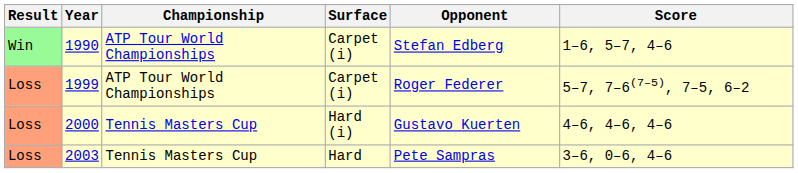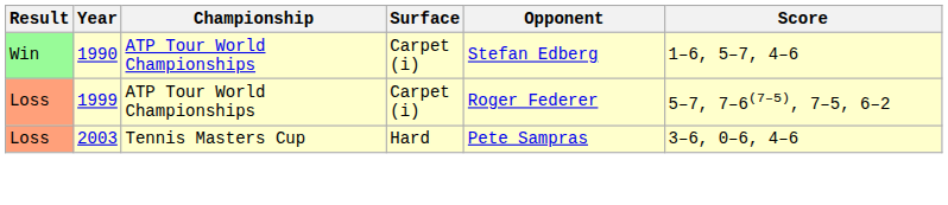 <table class="sortable wikitable">
 <tr>
 <th>Result</th>
 <th>Year</th>
 <th width=200>Championship</th>
 <th width=50>Surface</th>
 <th style="width:150px">Opponent</th>
 <th style="width:210px" class="unsortable">Score</th>
 </tr>
 <tr bgcolor=ffffcc>
 <td style="background:#98fb98;">Win</td>
 <td><a href='#'>1990</a></td>
 <td><a href='#'>ATP Tour World Championships</a></td>
 <td>Carpet (i)</td>
 <td> <a href='#'>Stefan Edberg</a></td>
 <td>1–6, 5–7, 4–6</td>
 </tr>
 <tr bgcolor=ffffcc>
 <td style="background:#ffa07a;">Loss</td>
 <td><a href='#'>1999</a></td>
 <td>ATP Tour World Championships</td>
 <td>Carpet (i)</td>
 <td> <a href='#'>Roger Federer</a></td>
 <td>5–7, 7–6<sup>(7–5)</sup>, 7–5, 6–2</td>
 </tr>
 <tr bgcolor=ffffcc>
 <td style="background:#ffa07a;">Loss</td>
-<td><a href='#'>2000</a></td>
-<td><a href='#'>Tennis Masters Cup</a></td>
-<td>Hard (i)</td>
-<td> <a href='#'>Gustavo Kuerten</a></td>
-<td>4–6, 4–6, 4–6</td>
-</tr>
-<tr bgcolor=ffffcc>
-<td style="background:#ffa07a;">Loss</td>
 <td><a href='#'>2003</a></td>
 <td>Tennis Masters Cup</td>
 <td>Hard</td>
 <td> <a href='#'>Pete Sampras</a></td>
 <td>3–6, 0–6, 4–6</td>
 </tr>
 </table>
